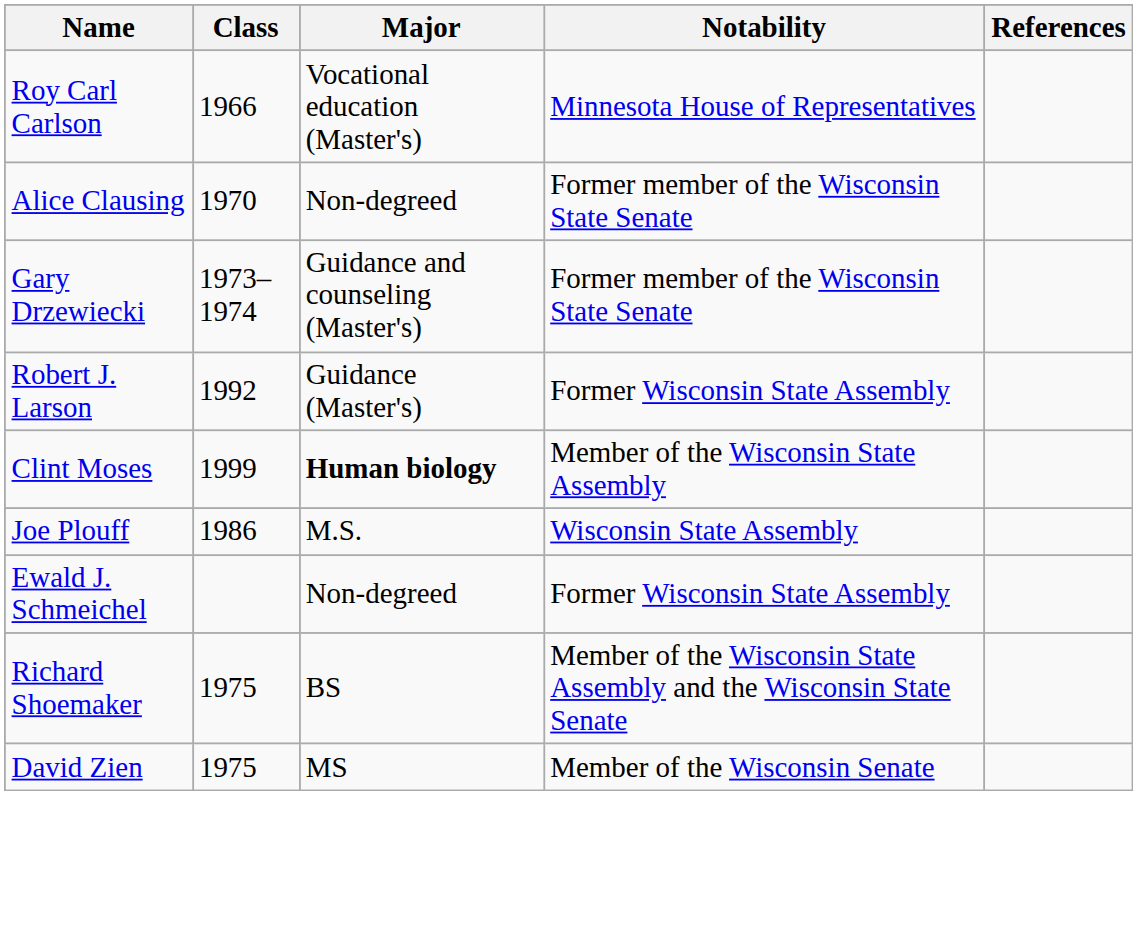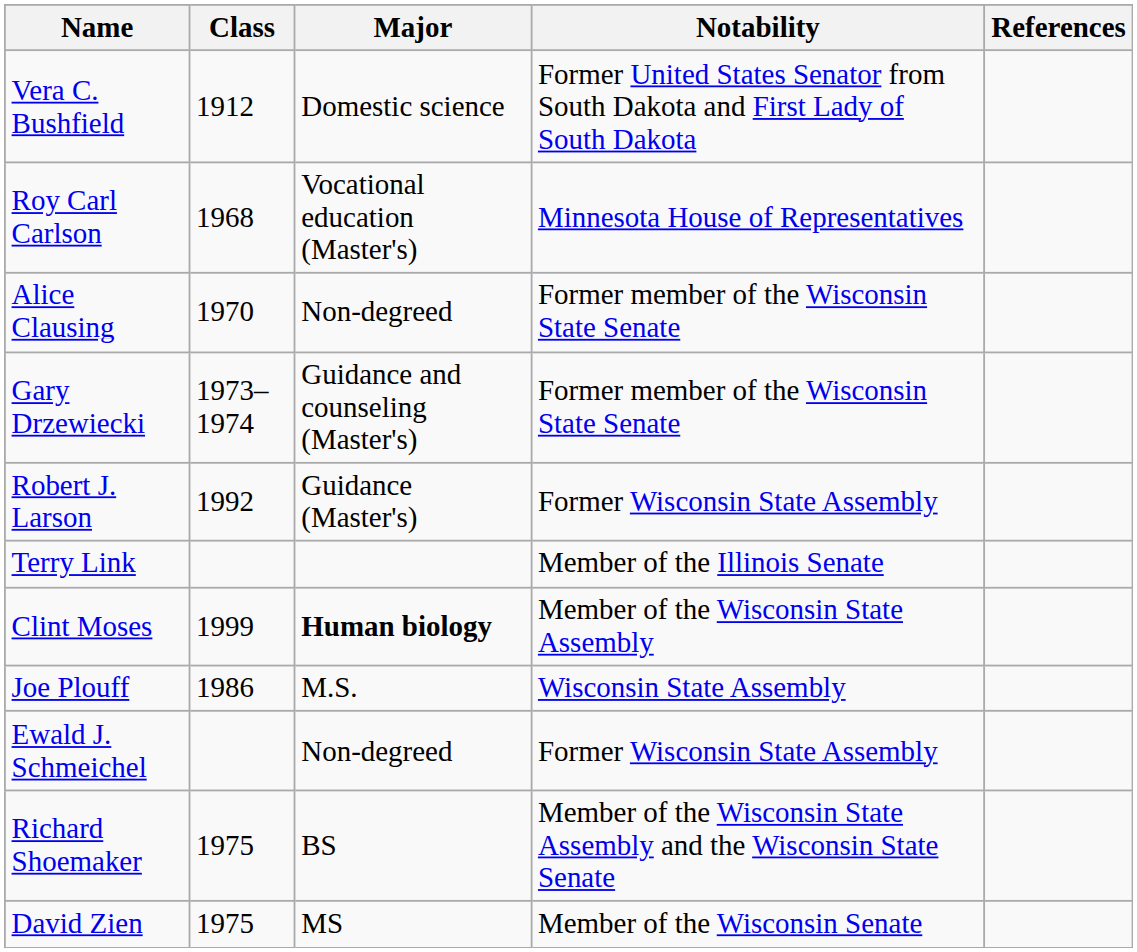 <table class="wikitable sortable" style="width:100%;">
 <tr>
 <th>Name</th>
 <th>Class</th>
 <th>Major</th>
 <th>Notability</th>
 <th>References</th>
 </tr>
 <tr>
+<td><a href='#'>Vera C. Bushfield</a></td>
+<td>1912</td>
+<td>Domestic science</td>
+<td>Former <a href='#'>United States Senator</a> from South Dakota and <a href='#'>First Lady of South Dakota</a></td>
+<td></td>
+</tr>
+<tr>
 <td><a href='#'>Roy Carl Carlson</a></td>
-<td>1966</td>
+<td>1968</td>
 <td>Vocational education (Master's)</td>
 <td><a href='#'>Minnesota House of Representatives</a></td>
 <td></td>
 </tr>
 <tr>
 <td><a href='#'>Alice Clausing</a></td>
 <td>1970</td>
 <td>Non-degreed</td>
 <td>Former member of the <a href='#'>Wisconsin State Senate</a></td>
 <td></td>
 </tr>
 <tr>
 <td><a href='#'>Gary Drzewiecki</a></td>
 <td>1973–1974</td>
 <td>Guidance and counseling (Master's)</td>
 <td>Former member of the <a href='#'>Wisconsin State Senate</a></td>
 <td></td>
 </tr>
 <tr>
 <td><a href='#'>Robert J. Larson</a></td>
 <td>1992</td>
 <td>Guidance (Master's)</td>
 <td>Former <a href='#'>Wisconsin State Assembly</a></td>
+<td></td>
+</tr>
+<tr>
+<td><a href='#'>Terry Link</a></td>
+<td></td>
+<td></td>
+<td>Member of the <a href='#'>Illinois Senate</a></td>
 <td></td>
 </tr>
 <tr>
 <td><a href='#'>Clint Moses</a></td>
 <td>1999</td>
 <td><strong>Human biology</strong></td>
 <td>Member of the <a href='#'>Wisconsin State Assembly</a></td>
 <td></td>
 </tr>
 <tr>
 <td><a href='#'>Joe Plouff</a></td>
 <td>1986</td>
 <td>M.S.</td>
 <td><a href='#'>Wisconsin State Assembly</a></td>
 <td></td>
 </tr>
 <tr>
 <td><a href='#'>Ewald J. Schmeichel</a></td>
 <td></td>
 <td>Non-degreed</td>
 <td>Former <a href='#'>Wisconsin State Assembly</a></td>
 <td></td>
 </tr>
 <tr>
 <td><a href='#'>Richard Shoemaker</a></td>
 <td>1975</td>
 <td>BS</td>
 <td>Member of the <a href='#'>Wisconsin State Assembly</a> and the <a href='#'>Wisconsin State Senate</a></td>
 <td></td>
 </tr>
 <tr>
 <td><a href='#'>David Zien</a></td>
 <td>1975</td>
 <td>MS</td>
 <td>Member of the <a href='#'>Wisconsin Senate</a></td>
 <td></td>
 </tr>
 </table>
